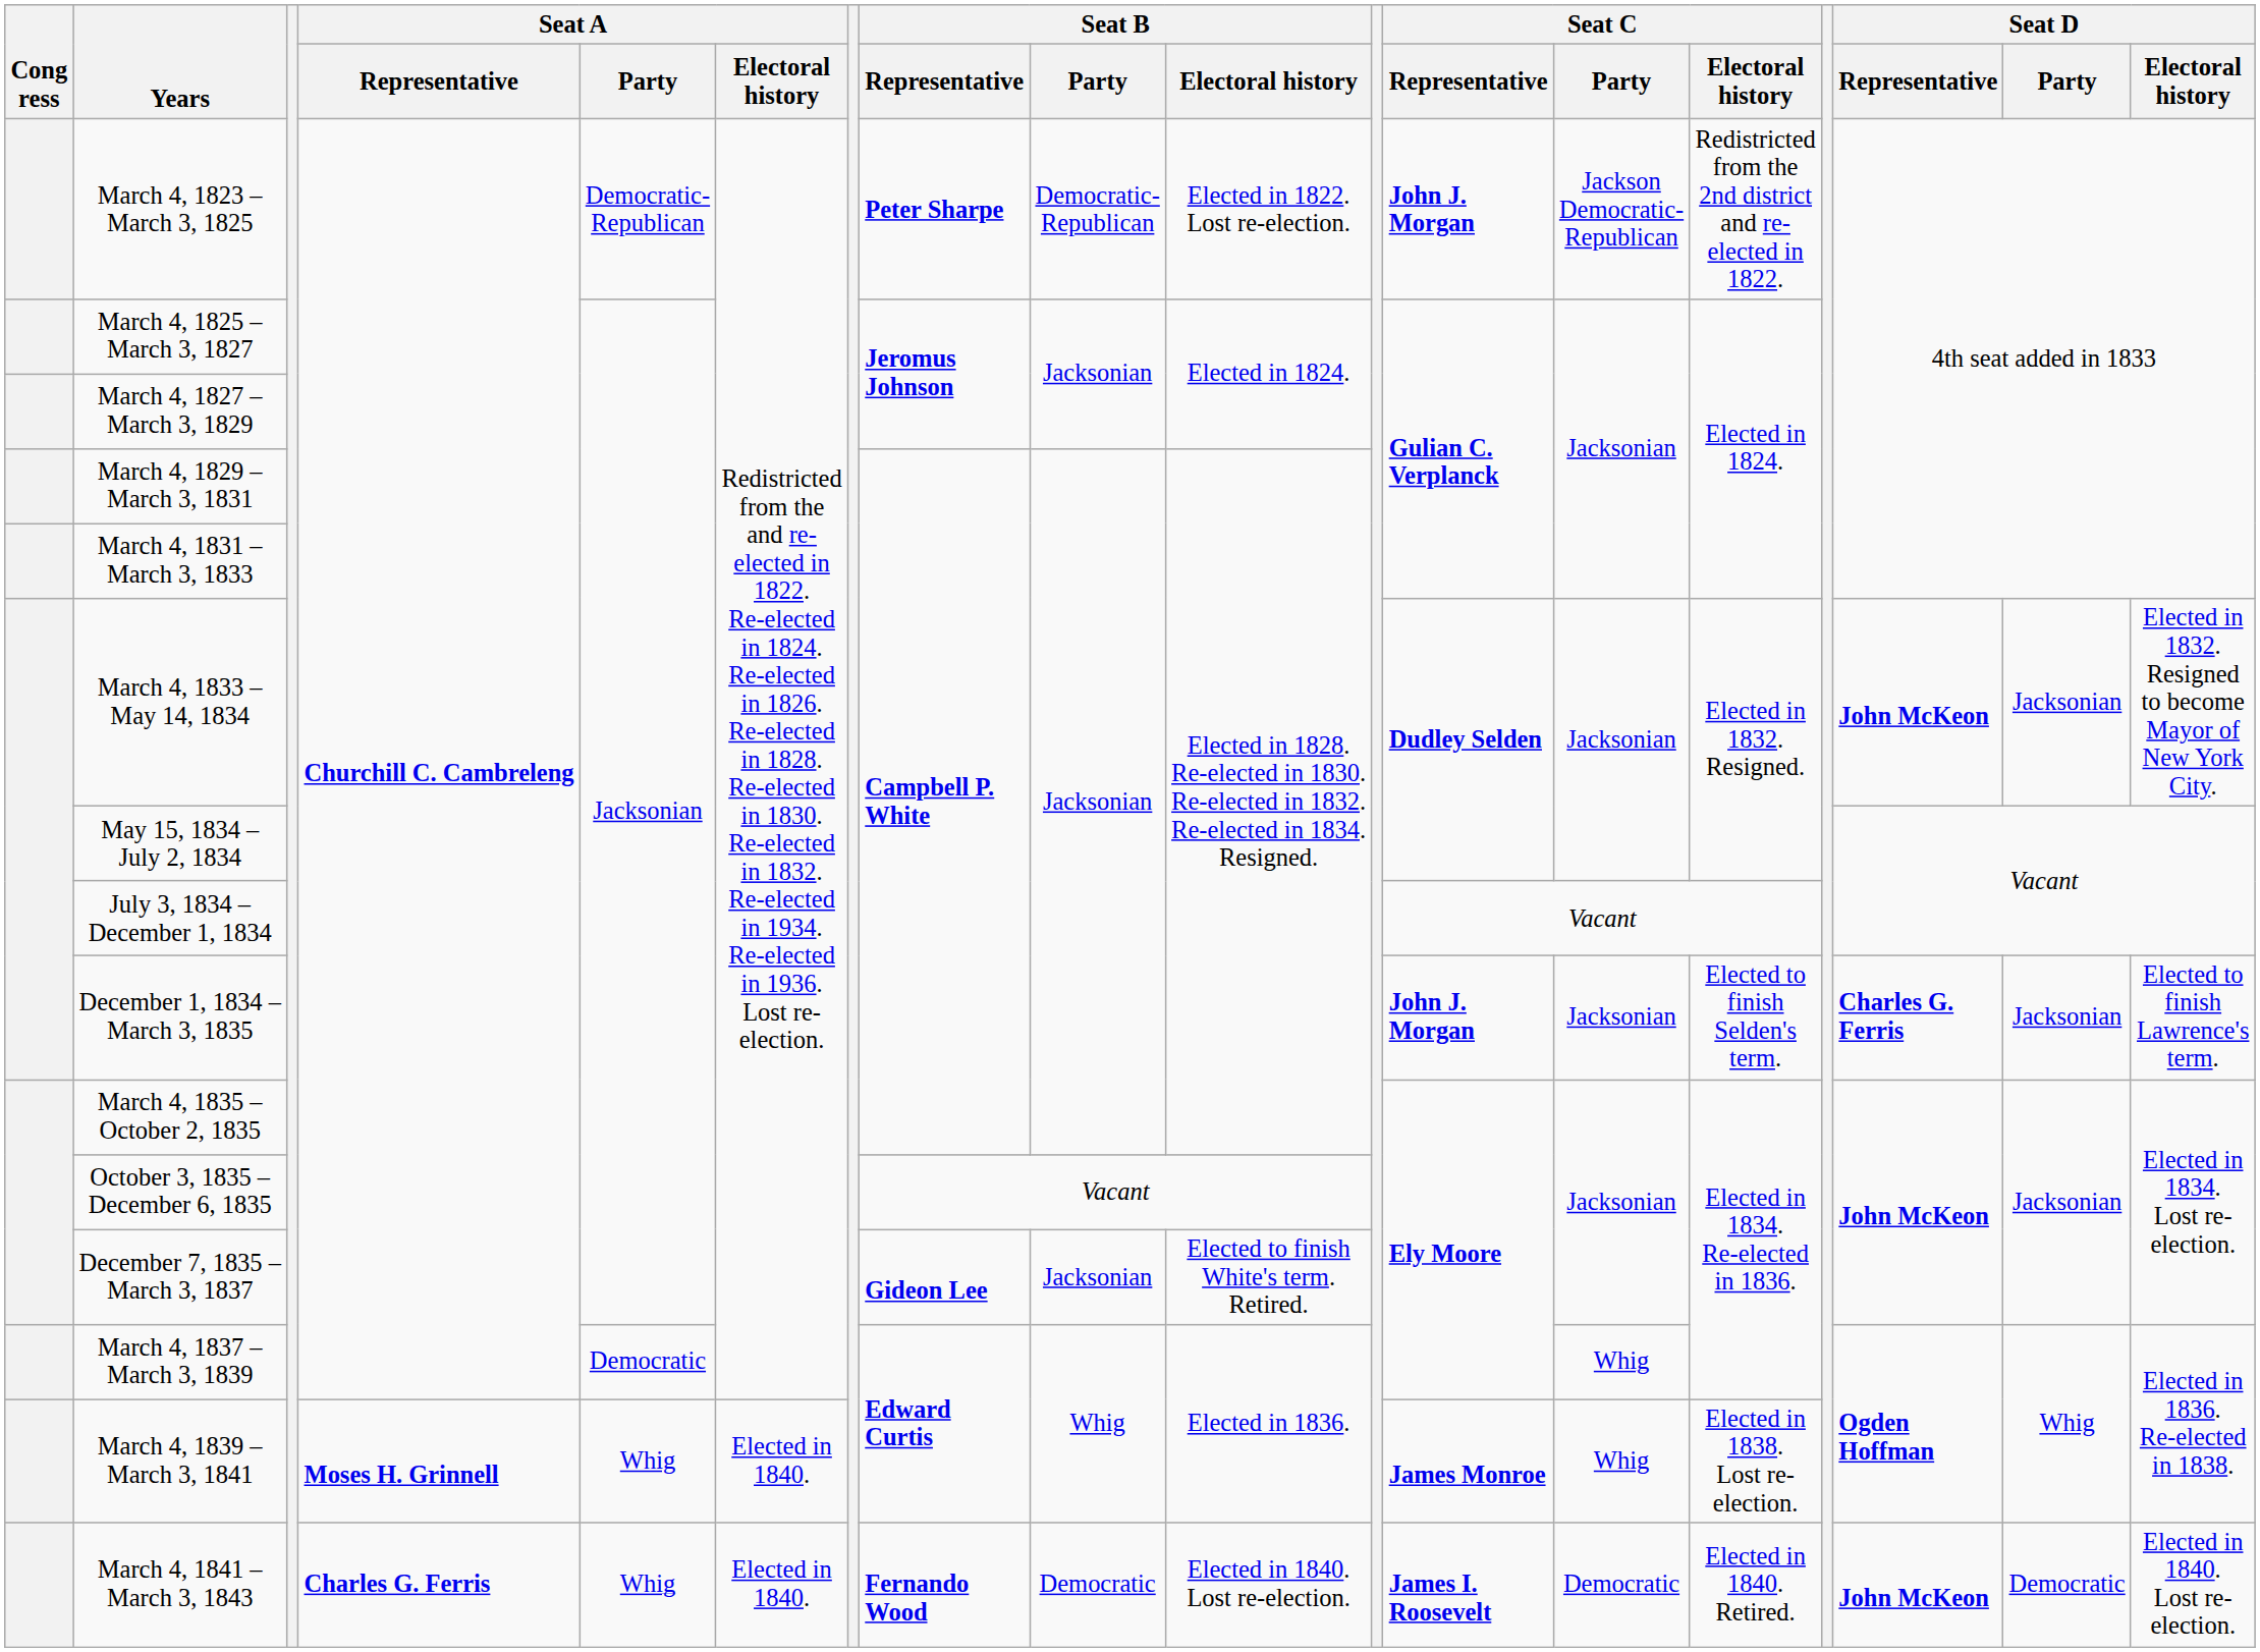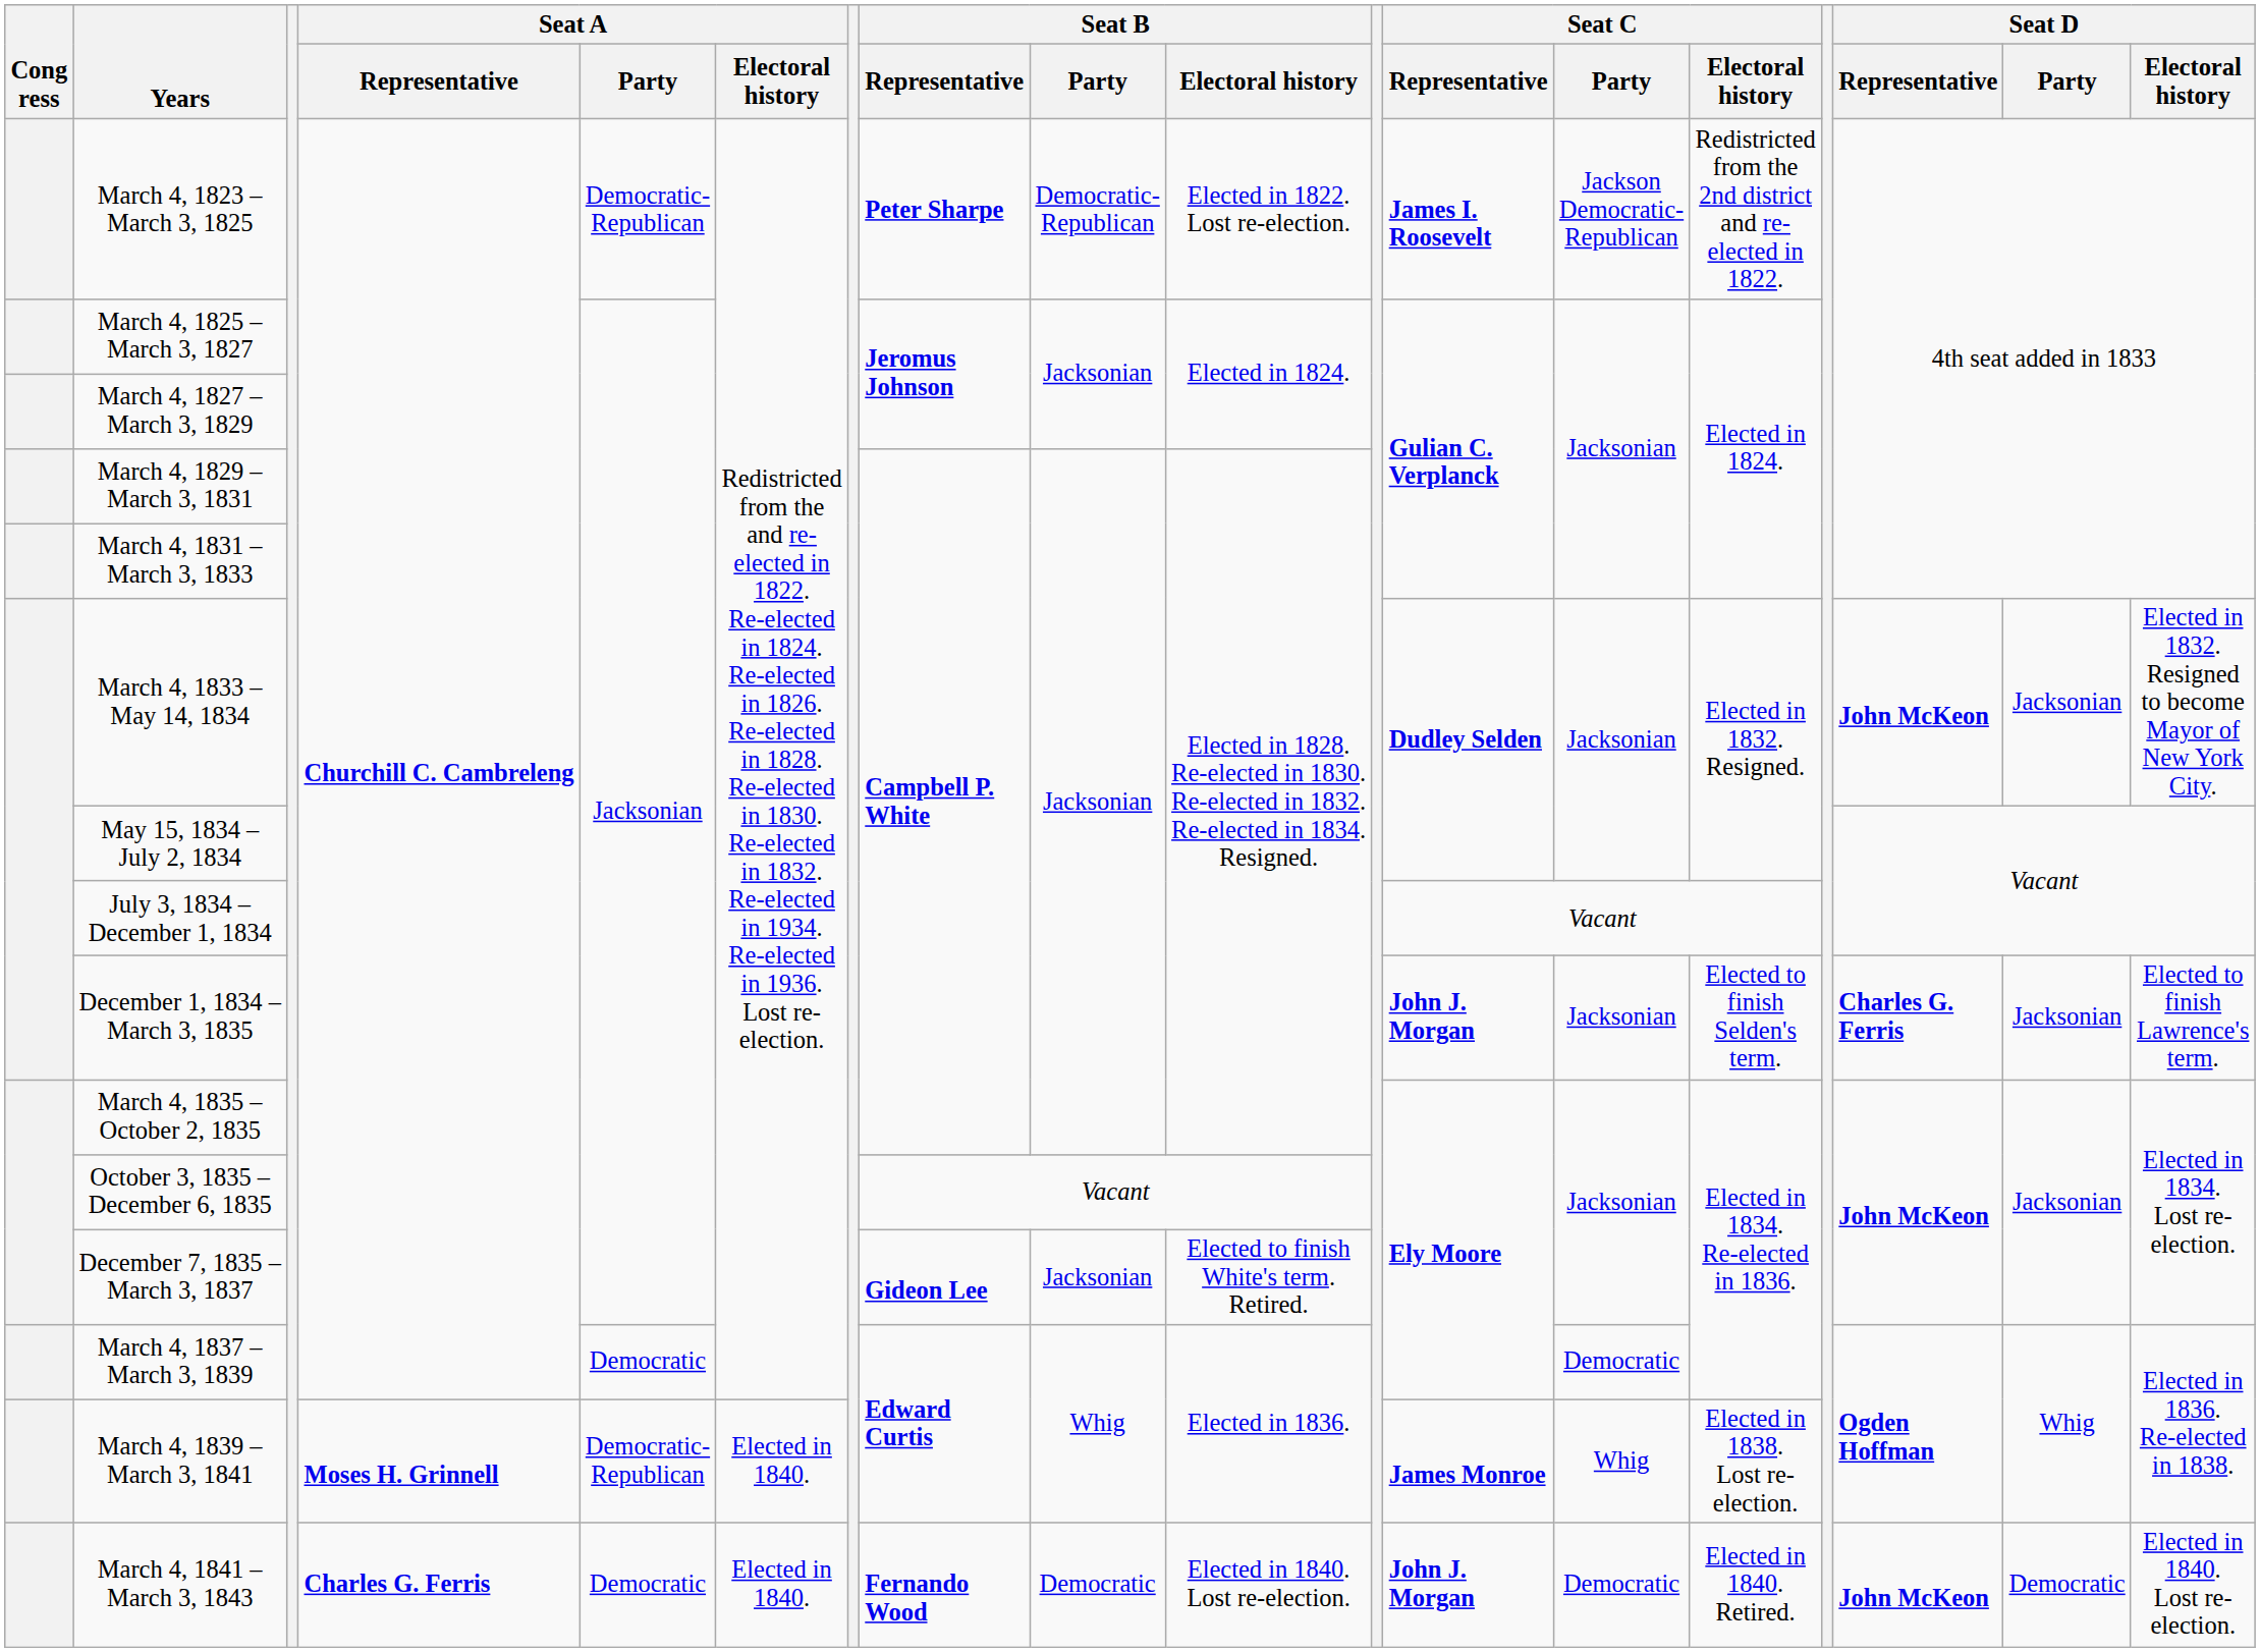 <table class=wikitable style="text-align:center">
 <tr valign=bottom>
 <th rowspan=2>Cong<br>ress</th>
 <th rowspan=2>Years</th>
 <th rowspan=50></th>
 <th colspan=3>Seat A</th>
 <th rowspan=50></th>
 <th colspan=3>Seat B</th>
 <th rowspan=50></th>
 <th colspan=3>Seat C</th>
 <th rowspan=50></th>
 <th colspan=3>Seat D</th>
 </tr>
 <tr style="height:3em">
 <th>Representative</th>
 <th>Party</th>
 <th>Electoral history</th>
 <th>Representative</th>
 <th>Party</th>
 <th>Electoral history</th>
 <th>Representative</th>
 <th>Party</th>
 <th>Electoral history</th>
 <th>Representative</th>
 <th>Party</th>
 <th>Electoral history</th>
 </tr>
 <tr style="height:3em">
 <th></th>
 <td nowrap>March 4, 1823 –<br>March 3, 1825</td>
 <td rowspan=13 nowrap align=left><br><strong><a href='#'>Churchill C. Cambreleng</a></strong><br></td>
 <td><a href='#'>Democratic-Republican</a></td>
 <td rowspan="13">Redistricted from the  and <a href='#'>re-elected in 1822</a>. <br> <a href='#'>Re-elected in 1824</a>. <br> <a href='#'>Re-elected in 1826</a>. <br> <a href='#'>Re-elected in 1828</a>. <br> <a href='#'>Re-elected in 1830</a>. <br> <a href='#'>Re-elected in 1832</a>. <br> <a href='#'>Re-elected in 1934</a>. <br> <a href='#'>Re-elected in 1936</a>. <br> Lost re-election.</td>
 <td align=left><strong><a href='#'>Peter Sharpe</a></strong><br></td>
 <td><a href='#'>Democratic-Republican</a></td>
 <td><a href='#'>Elected in 1822</a>.<br>Lost re-election.</td>
-<td align=left><strong><a href='#'>John J. Morgan</a></strong><br></td>
+<td align=left><br><strong><a href='#'>James I. Roosevelt</a></strong><br></td>
 <td><a href='#'>Jackson Democratic-Republican</a></td>
 <td>Redistricted from the <a href='#'>2nd district</a> and <a href='#'>re-elected in 1822</a>.</td>
 <td colspan=3 rowspan=5>4th seat added in 1833</td>
 </tr>
 <tr style="height:3em">
 <th></th>
 <td nowrap>March 4, 1825 –<br>March 3, 1827</td>
 <td rowspan=11 ><a href='#'>Jacksonian</a></td>
 <td rowspan=2 align=left><strong><a href='#'>Jeromus Johnson</a></strong><br></td>
 <td rowspan=2 ><a href='#'>Jacksonian</a></td>
 <td rowspan="2"><a href='#'>Elected in 1824</a>.</td>
 <td rowspan=4 align=left><br><strong><a href='#'>Gulian C. Verplanck</a></strong><br></td>
 <td rowspan=4 ><a href='#'>Jacksonian</a></td>
 <td rowspan="4"><a href='#'>Elected in 1824</a>.</td>
 </tr>
 <tr style="height:3em">
 <th></th>
 <td nowrap>March 4, 1827 –<br>March 3, 1829</td>
 </tr>
 <tr style="height:3em">
 <th></th>
 <td nowrap>March 4, 1829 –<br>March 3, 1831</td>
 <td rowspan=7 align=left><strong><a href='#'>Campbell P. White</a></strong><br></td>
 <td rowspan=7 ><a href='#'>Jacksonian</a></td>
 <td rowspan="7" nowrap><a href='#'>Elected in 1828</a>. <br> <a href='#'>Re-elected in 1830</a>. <br> <a href='#'>Re-elected in 1832</a>. <br> <a href='#'>Re-elected in 1834</a>. <br> Resigned.</td>
 </tr>
 <tr style="height:3em">
 <th></th>
 <td nowrap>March 4, 1831 –<br>March 3, 1833</td>
 </tr>
 <tr style="height:3em">
 <th rowspan=4></th>
 <td nowrap>March 4, 1833 –<br>May 14, 1834</td>
 <td rowspan=2 align=left><strong><a href='#'>Dudley Selden</a></strong><br></td>
 <td rowspan=2 ><a href='#'>Jacksonian</a></td>
 <td rowspan=2><a href='#'>Elected in 1832</a>.<br>Resigned.</td>
 <td align=left><br><strong><a href='#'>John McKeon</a></strong><br></td>
 <td><a href='#'>Jacksonian</a></td>
 <td><a href='#'>Elected in 1832</a>.<br>Resigned to become <a href='#'>Mayor of New York City</a>.</td>
 </tr>
 <tr style="height:3em">
 <td nowrap>May 15, 1834 –<br>July 2, 1834</td>
 <td rowspan=2 colspan=3><em>Vacant</em></td>
 </tr>
 <tr style="height:3em">
 <td nowrap>July 3, 1834 –<br>December 1, 1834</td>
 <td colspan=3><em>Vacant</em></td>
 </tr>
 <tr style="height:3em">
 <td nowrap>December 1, 1834 –<br>March 3, 1835</td>
 <td align=left><strong><a href='#'>John J. Morgan</a></strong><br></td>
 <td><a href='#'>Jacksonian</a></td>
 <td><a href='#'>Elected to finish Selden's term</a>.<br></td>
 <td align=left><strong><a href='#'>Charles G. Ferris</a></strong><br></td>
 <td><a href='#'>Jacksonian</a></td>
 <td><a href='#'>Elected to finish Lawrence's term</a>.<br></td>
 </tr>
 <tr style="height:3em">
 <th rowspan=3></th>
 <td nowrap>March 4, 1835 –<br>October 2, 1835</td>
 <td rowspan=4 align=left><br><strong><a href='#'>Ely Moore</a></strong><br></td>
 <td rowspan=3 ><a href='#'>Jacksonian</a></td>
 <td rowspan="4"><a href='#'>Elected in 1834</a>. <br> <a href='#'>Re-elected in 1836</a>.</td>
 <td rowspan=3 align=left><br><strong><a href='#'>John McKeon</a></strong><br></td>
 <td rowspan=3 ><a href='#'>Jacksonian</a></td>
 <td rowspan=3><a href='#'>Elected in 1834</a>.<br>Lost re-election.</td>
 </tr>
 <tr style="height:3em">
 <td nowrap>October 3, 1835 –<br>December 6, 1835</td>
 <td colspan=3><em>Vacant</em></td>
 </tr>
 <tr style="height:3em">
 <td nowrap>December 7, 1835 –<br>March 3, 1837</td>
 <td align=left><br><strong><a href='#'>Gideon Lee</a></strong><br></td>
 <td><a href='#'>Jacksonian</a></td>
 <td><a href='#'>Elected to finish White's term</a>.<br>Retired.</td>
 </tr>
 <tr style="height:3em">
 <th></th>
 <td nowrap>March 4, 1837 –<br>March 3, 1839</td>
 <td><a href='#'>Democratic</a></td>
 <td rowspan=2 align=left><strong><a href='#'>Edward Curtis</a></strong><br></td>
 <td rowspan=2 ><a href='#'>Whig</a></td>
 <td rowspan="2"><a href='#'>Elected in 1836</a>.</td>
-<td><a href='#'>Whig</a></td>
+<td><a href='#'>Democratic</a></td>
 <td rowspan=2 align=left><br><strong><a href='#'>Ogden Hoffman</a></strong><br></td>
 <td rowspan=2 ><a href='#'>Whig</a></td>
 <td rowspan="2"><a href='#'>Elected in 1836</a>. <br> <a href='#'>Re-elected in 1838</a>.<br></td>
 </tr>
 <tr style="height:3em">
 <th></th>
 <td nowrap>March 4, 1839 –<br>March 3, 1841</td>
 <td align=left><br><strong><a href='#'>Moses H. Grinnell</a></strong><br></td>
-<td><a href='#'>Whig</a></td>
+<td><a href='#'>Democratic-Republican</a></td>
 <td><a href='#'>Elected in 1840</a>.<br></td>
 <td align=left><br><strong><a href='#'>James Monroe</a></strong><br></td>
 <td><a href='#'>Whig</a></td>
 <td><a href='#'>Elected in 1838</a>.<br>Lost re-election.</td>
 </tr>
 <tr style="height:3em">
 <th></th>
 <td nowrap>March 4, 1841 –<br>March 3, 1843</td>
 <td align=left><strong><a href='#'>Charles G. Ferris</a></strong><br></td>
-<td><a href='#'>Whig</a></td>
+<td><a href='#'>Democratic</a></td>
 <td><a href='#'>Elected in 1840</a>.<br></td>
 <td align=left><br><strong><a href='#'>Fernando Wood</a></strong><br></td>
 <td><a href='#'>Democratic</a></td>
 <td><a href='#'>Elected in 1840</a>.<br>Lost re-election.</td>
-<td align=left><br><strong><a href='#'>James I. Roosevelt</a></strong><br></td>
+<td align=left><strong><a href='#'>John J. Morgan</a></strong><br></td>
 <td><a href='#'>Democratic</a></td>
 <td><a href='#'>Elected in 1840</a>.<br>Retired.</td>
 <td align=left><br><strong><a href='#'>John McKeon</a></strong><br></td>
 <td><a href='#'>Democratic</a></td>
 <td><a href='#'>Elected in 1840</a>.<br>Lost re-election.</td>
 </tr>
 </table>
